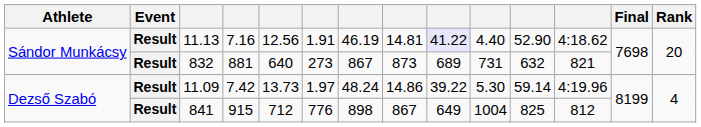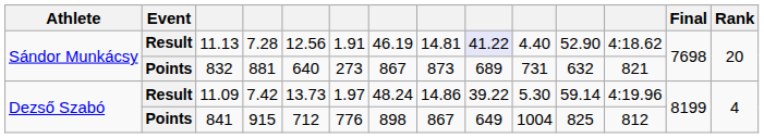 <table class=wikitable style="font-size:90%;">
 <tr>
 <th>Athlete</th>
 <th>Event</th>
 <th></th>
 <th></th>
 <th></th>
 <th></th>
 <th></th>
 <th></th>
 <th></th>
 <th></th>
 <th></th>
 <th></th>
 <th>Final</th>
 <th>Rank</th>
 </tr>
 <tr align=center>
 <td rowspan=2 align=left><a href='#'>Sándor Munkácsy</a></td>
 <th style="font-size:95%">Result</th>
 <td>11.13</td>
-<td>7.16</td>
+<td>7.28</td>
 <td>12.56</td>
 <td>1.91</td>
 <td>46.19</td>
 <td>14.81</td>
 <td style="background: lavender;">41.22</td>
 <td>4.40</td>
 <td>52.90</td>
 <td>4:18.62</td>
 <td rowspan=2>7698</td>
 <td rowspan=2>20</td>
 </tr>
 <tr align=center>
-<th style="font-size:95%">Result</th>
+<th style="font-size:95%">Points</th>
 <td>832</td>
 <td>881</td>
 <td>640</td>
 <td>273</td>
 <td>867</td>
 <td>873</td>
 <td>689</td>
 <td>731</td>
 <td>632</td>
 <td>821</td>
 </tr>
 <tr align=center>
 <td rowspan=2 align=left><a href='#'>Dezső Szabó</a></td>
 <th style="font-size:95%">Result</th>
 <td>11.09</td>
 <td>7.42</td>
 <td>13.73</td>
 <td>1.97</td>
 <td>48.24</td>
 <td>14.86</td>
 <td>39.22</td>
 <td>5.30</td>
 <td>59.14</td>
 <td>4:19.96</td>
 <td rowspan=2>8199</td>
 <td rowspan=2>4</td>
 </tr>
 <tr align=center>
-<th style="font-size:95%">Result</th>
+<th style="font-size:95%">Points</th>
 <td>841</td>
 <td>915</td>
 <td>712</td>
 <td>776</td>
 <td>898</td>
 <td>867</td>
 <td>649</td>
 <td>1004</td>
 <td>825</td>
 <td>812</td>
 </tr>
 </table>
